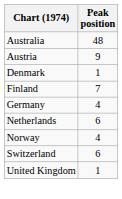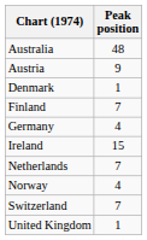 <table class="wikitable">
 <tr>
 <th>Chart (1974)</th>
 <th>Peak<br>position</th>
 </tr>
 <tr>
 <td>Australia</td>
 <td style="text-align:center;">48</td>
 </tr>
 <tr>
 <td>Austria</td>
 <td style="text-align:center;">9</td>
 </tr>
 <tr>
 <td>Denmark</td>
 <td style="text-align:center;">1</td>
 </tr>
 <tr>
 <td>Finland</td>
 <td style="text-align:center;">7</td>
 </tr>
 <tr>
 <td>Germany</td>
 <td style="text-align:center;">4</td>
 </tr>
 <tr>
+<td>Ireland</td>
+<td style="text-align:center;">15</td>
+</tr>
+<tr>
 <td>Netherlands</td>
-<td style="text-align:center;">6</td>
+<td style="text-align:center;">7</td>
 </tr>
 <tr>
 <td>Norway</td>
 <td style="text-align:center;">4</td>
 </tr>
 <tr>
 <td>Switzerland</td>
-<td style="text-align:center;">6</td>
+<td style="text-align:center;">7</td>
 </tr>
 <tr>
 <td>United Kingdom </td>
 <td style="text-align:center;">1</td>
 </tr>
 </table>
